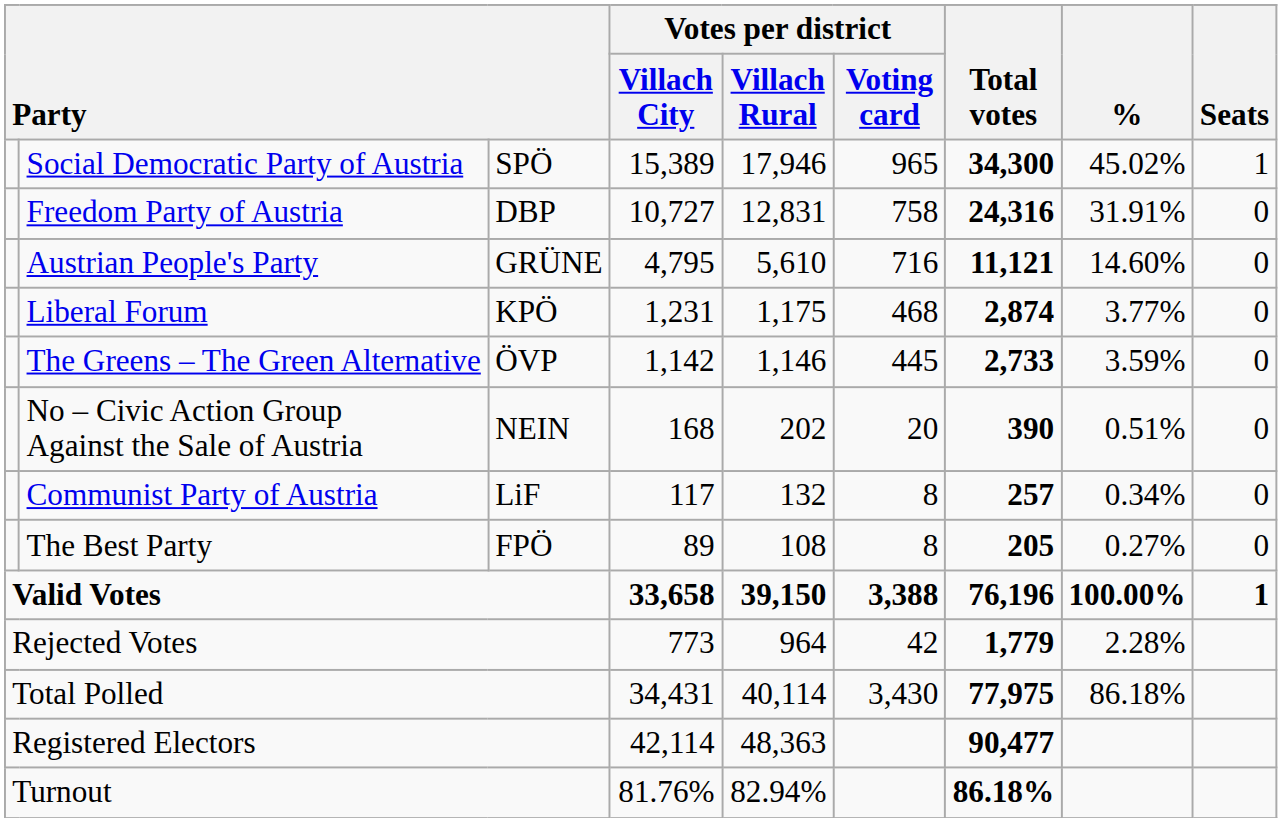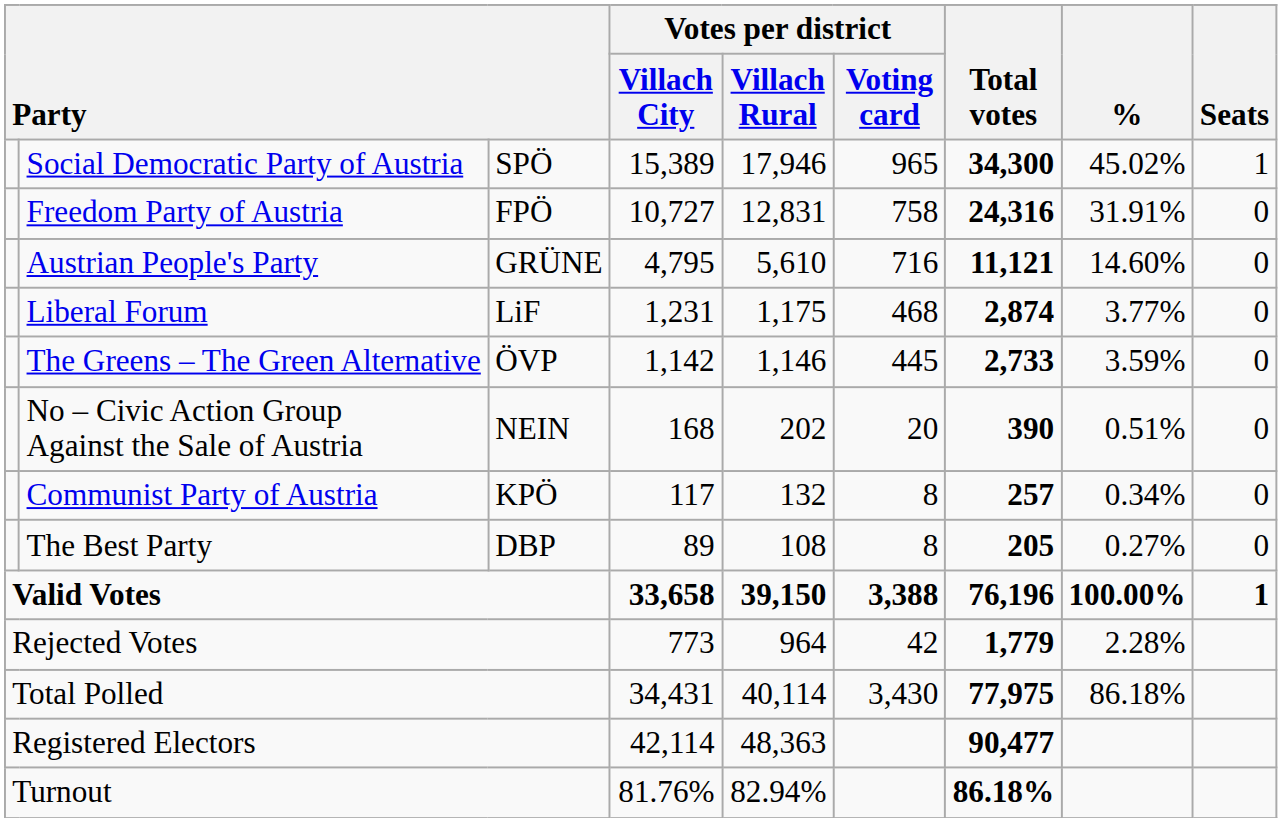 <table class="wikitable" border="1" style="text-align:right;">
 <tr>
 <th style="text-align:left;" valign=bottom rowspan=2 colspan=3>Party</th>
 <th colspan=3>Votes per district</th>
 <th align=center valign=bottom rowspan=2 width="50">Total<br>votes</th>
 <th align=center valign=bottom rowspan=2 width="50">%</th>
 <th align=center valign=bottom rowspan=2>Seats</th>
 </tr>
 <tr>
 <th align=center valign=bottom width="50"><a href='#'>Villach<br>City</a></th>
 <th align=center valign=bottom width="50"><a href='#'>Villach<br>Rural</a></th>
 <th align=center valign=bottom width="50"><a href='#'>Voting<br>card</a></th>
 </tr>
 <tr>
 <td></td>
 <td align=left><a href='#'>Social Democratic Party of Austria</a></td>
 <td align=left>SPÖ</td>
 <td>15,389</td>
 <td>17,946</td>
 <td>965</td>
 <td><strong>34,300</strong></td>
 <td>45.02%</td>
 <td>1</td>
 </tr>
 <tr>
 <td></td>
 <td align=left><a href='#'>Freedom Party of Austria</a></td>
-<td align=left>DBP</td>
+<td align=left>FPÖ</td>
 <td>10,727</td>
 <td>12,831</td>
 <td>758</td>
 <td><strong>24,316</strong></td>
 <td>31.91%</td>
 <td>0</td>
 </tr>
 <tr>
 <td></td>
 <td align=left><a href='#'>Austrian People's Party</a></td>
 <td align=left>GRÜNE</td>
 <td>4,795</td>
 <td>5,610</td>
 <td>716</td>
 <td><strong>11,121</strong></td>
 <td>14.60%</td>
 <td>0</td>
 </tr>
 <tr>
 <td></td>
 <td align=left><a href='#'>Liberal Forum</a></td>
-<td align=left>KPÖ</td>
+<td align=left>LiF</td>
 <td>1,231</td>
 <td>1,175</td>
 <td>468</td>
 <td><strong>2,874</strong></td>
 <td>3.77%</td>
 <td>0</td>
 </tr>
 <tr>
 <td></td>
 <td align=left style="white-space: nowrap;"><a href='#'>The Greens – The Green Alternative</a></td>
 <td align=left>ÖVP</td>
 <td>1,142</td>
 <td>1,146</td>
 <td>445</td>
 <td><strong>2,733</strong></td>
 <td>3.59%</td>
 <td>0</td>
 </tr>
 <tr>
 <td></td>
 <td align=left>No – Civic Action Group<br>Against the Sale of Austria</td>
 <td align=left>NEIN</td>
 <td>168</td>
 <td>202</td>
 <td>20</td>
 <td><strong>390</strong></td>
 <td>0.51%</td>
 <td>0</td>
 </tr>
 <tr>
 <td></td>
 <td align=left><a href='#'>Communist Party of Austria</a></td>
-<td align=left>LiF</td>
+<td align=left>KPÖ</td>
 <td>117</td>
 <td>132</td>
 <td>8</td>
 <td><strong>257</strong></td>
 <td>0.34%</td>
 <td>0</td>
 </tr>
 <tr>
 <td></td>
 <td align=left>The Best Party</td>
-<td align=left>FPÖ</td>
+<td align=left>DBP</td>
 <td>89</td>
 <td>108</td>
 <td>8</td>
 <td><strong>205</strong></td>
 <td>0.27%</td>
 <td>0</td>
 </tr>
 <tr style="font-weight:bold">
 <td align=left colspan=3>Valid Votes</td>
 <td>33,658</td>
 <td>39,150</td>
 <td>3,388</td>
 <td>76,196</td>
 <td>100.00%</td>
 <td>1</td>
 </tr>
 <tr>
 <td align=left colspan=3>Rejected Votes</td>
 <td>773</td>
 <td>964</td>
 <td>42</td>
 <td><strong>1,779</strong></td>
 <td>2.28%</td>
 <td></td>
 </tr>
 <tr>
 <td align=left colspan=3>Total Polled</td>
 <td>34,431</td>
 <td>40,114</td>
 <td>3,430</td>
 <td><strong>77,975</strong></td>
 <td>86.18%</td>
 <td></td>
 </tr>
 <tr>
 <td align=left colspan=3>Registered Electors</td>
 <td>42,114</td>
 <td>48,363</td>
 <td></td>
 <td><strong>90,477</strong></td>
 <td></td>
 <td></td>
 </tr>
 <tr>
 <td align=left colspan=3>Turnout</td>
 <td>81.76%</td>
 <td>82.94%</td>
 <td></td>
 <td><strong>86.18%</strong></td>
 <td></td>
 <td></td>
 </tr>
 </table>
